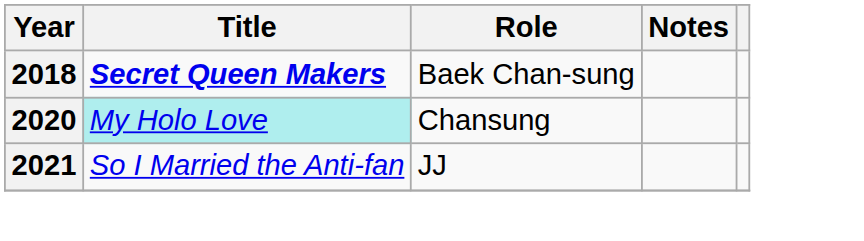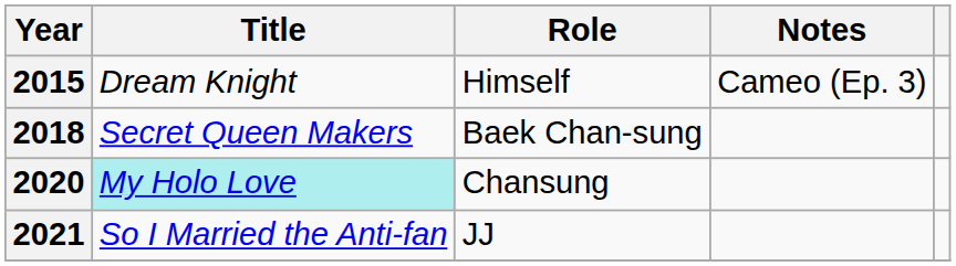 <table class="wikitable  plainrowheaders">
 <tr>
 <th scope="col">Year</th>
 <th scope="col">Title</th>
 <th scope="col">Role</th>
 <th scope="col">Notes</th>
 <th scope="col" class="unsortable"></th>
 </tr>
 <tr>
+<th scope="row">2015</th>
+<td><em>Dream Knight</em></td>
+<td>Himself</td>
+<td>Cameo (Ep. 3)</td>
+<td></td>
+</tr>
+<tr>
 <th scope="row">2018</th>
-<td><strong><em><a href='#'>Secret Queen Makers</a></em></strong></td>
+<td><em><a href='#'>Secret Queen Makers</a></em></td>
 <td>Baek Chan-sung</td>
 <td></td>
 <td></td>
 </tr>
 <tr>
 <th scope="row">2020</th>
 <td style="background: paleturquoise;"><em><a href='#'>My Holo Love</a></em></td>
 <td>Chansung</td>
 <td></td>
 <td></td>
 </tr>
 <tr>
 <th scope="row">2021</th>
 <td><em><a href='#'>So I Married the Anti-fan</a></em></td>
 <td>JJ</td>
 <td></td>
 <td></td>
 </tr>
 <tr>
 </tr>
 </table>
